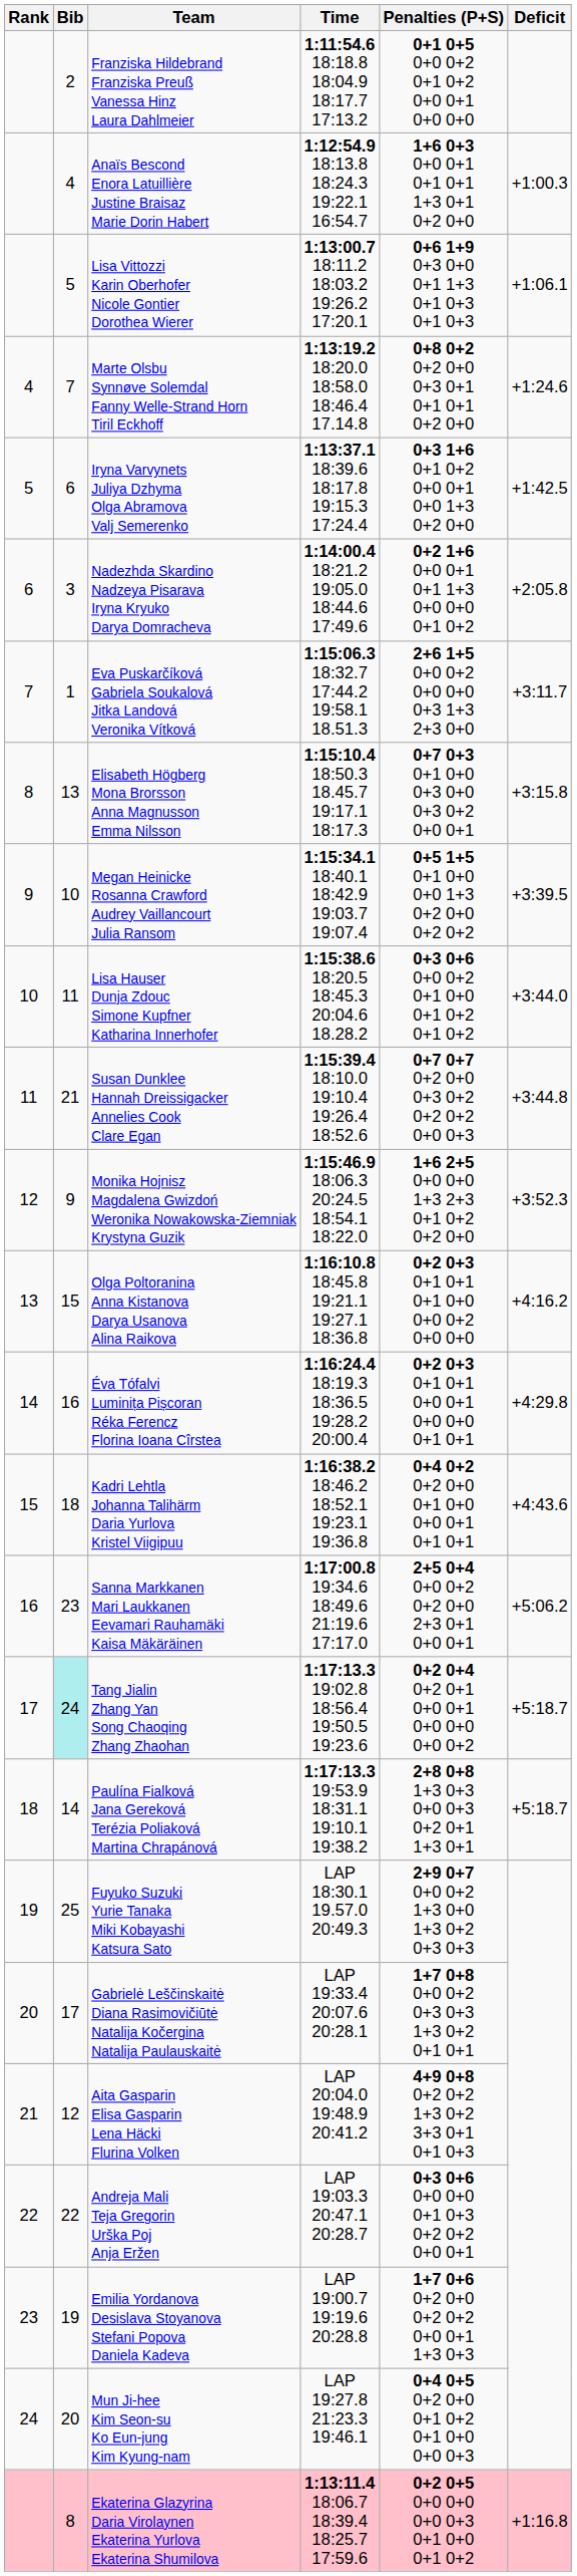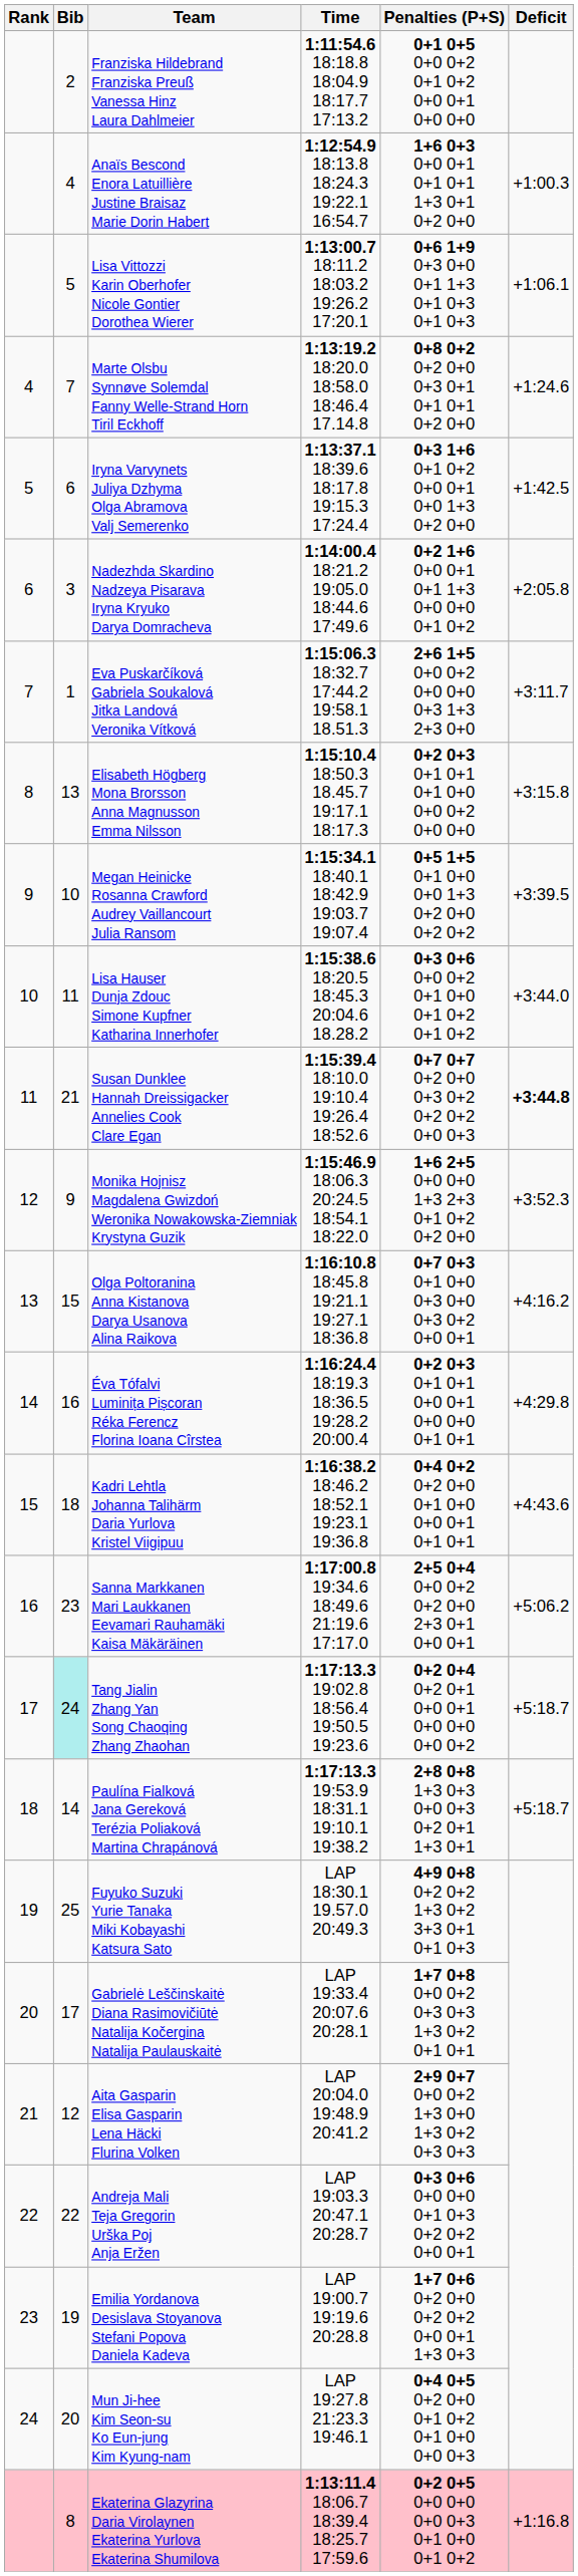 <table class="wikitable sortable" style="text-align:center">
 <tr>
 <th data-sort-type=number>Rank</th>
 <th>Bib</th>
 <th>Team</th>
 <th>Time</th>
 <th>Penalties (P+S)</th>
 <th>Deficit</th>
 </tr>
 <tr>
 <td></td>
 <td>2</td>
 <td align=left><br><small><a href='#'>Franziska Hildebrand</a><br><a href='#'>Franziska Preuß</a><br><a href='#'>Vanessa Hinz</a><br><a href='#'>Laura Dahlmeier</a></small></td>
 <td><strong>1:11:54.6</strong><br>18:18.8<br>18:04.9<br>18:17.7<br>17:13.2</td>
 <td><strong>0+1 0+5</strong><br>0+0 0+2<br>0+1 0+2<br>0+0 0+1<br>0+0 0+0</td>
 <td></td>
 </tr>
 <tr>
 <td></td>
 <td>4</td>
 <td align=left><br><small><a href='#'>Anaïs Bescond</a><br><a href='#'>Enora Latuillière</a><br><a href='#'>Justine Braisaz</a><br><a href='#'>Marie Dorin Habert</a></small></td>
 <td><strong>1:12:54.9</strong><br>18:13.8<br>18:24.3<br>19:22.1<br>16:54.7</td>
 <td><strong>1+6 0+3</strong><br>0+0 0+1<br>0+1 0+1<br>1+3 0+1<br>0+2 0+0</td>
 <td>+1:00.3</td>
 </tr>
 <tr>
 <td></td>
 <td>5</td>
 <td align=left><br><small><a href='#'>Lisa Vittozzi</a><br><a href='#'>Karin Oberhofer</a><br><a href='#'>Nicole Gontier</a><br><a href='#'>Dorothea Wierer</a></small></td>
 <td><strong>1:13:00.7</strong><br>18:11.2<br>18:03.2<br>19:26.2<br>17:20.1</td>
 <td><strong>0+6 1+9</strong><br>0+3 0+0<br>0+1 1+3<br>0+1 0+3<br>0+1 0+3</td>
 <td>+1:06.1</td>
 </tr>
 <tr>
 <td>4</td>
 <td>7</td>
 <td align=left><br><small><a href='#'>Marte Olsbu</a><br><a href='#'>Synnøve Solemdal</a><br><a href='#'>Fanny Welle-Strand Horn</a><br><a href='#'>Tiril Eckhoff</a></small></td>
 <td><strong>1:13:19.2</strong><br>18:20.0<br>18:58.0<br>18:46.4<br>17.14.8</td>
 <td><strong>0+8 0+2</strong><br>0+2 0+0<br>0+3 0+1<br>0+1 0+1<br>0+2 0+0</td>
 <td>+1:24.6</td>
 </tr>
 <tr>
 <td>5</td>
 <td>6</td>
 <td align=left><br><small><a href='#'>Iryna Varvynets</a><br><a href='#'>Juliya Dzhyma</a><br><a href='#'>Olga Abramova</a><br><a href='#'>Valj Semerenko</a></small></td>
 <td><strong>1:13:37.1</strong><br>18:39.6<br>18:17.8<br>19:15.3<br>17:24.4</td>
 <td><strong>0+3 1+6</strong><br>0+1 0+2<br>0+0 0+1<br>0+0 1+3<br>0+2 0+0</td>
 <td>+1:42.5</td>
 </tr>
 <tr>
 <td>6</td>
 <td>3</td>
 <td align=left><br><small><a href='#'>Nadezhda Skardino</a><br><a href='#'>Nadzeya Pisarava</a><br><a href='#'>Iryna Kryuko</a><br><a href='#'>Darya Domracheva</a></small></td>
 <td><strong>1:14:00.4</strong><br>18:21.2<br>19:05.0<br>18:44.6<br>17:49.6</td>
 <td><strong>0+2 1+6</strong><br>0+0 0+1<br>0+1 1+3<br>0+0 0+0<br>0+1 0+2</td>
 <td>+2:05.8</td>
 </tr>
 <tr>
 <td>7</td>
 <td>1</td>
 <td align=left><br><small><a href='#'>Eva Puskarčíková</a><br><a href='#'>Gabriela Soukalová</a><br><a href='#'>Jitka Landová</a><br><a href='#'>Veronika Vítková</a></small></td>
 <td><strong>1:15:06.3</strong><br>18:32.7<br>17:44.2<br>19:58.1<br>18.51.3</td>
 <td><strong>2+6 1+5</strong><br>0+0 0+2<br>0+0 0+0<br>0+3 1+3<br>2+3 0+0</td>
 <td>+3:11.7</td>
 </tr>
 <tr>
 <td>8</td>
 <td>13</td>
 <td align=left><br><small><a href='#'>Elisabeth Högberg</a><br><a href='#'>Mona Brorsson</a><br><a href='#'>Anna Magnusson</a><br><a href='#'>Emma Nilsson</a></small></td>
 <td><strong>1:15:10.4</strong><br>18:50.3<br>18.45.7<br>19:17.1<br>18:17.3</td>
-<td><strong>0+7 0+3</strong><br>0+1 0+0<br>0+3 0+0<br>0+3 0+2 <br>0+0 0+1</td>
+<td><strong>0+2 0+3</strong><br>0+1 0+1<br>0+1 0+0<br>0+0 0+2<br>0+0 0+0</td>
 <td>+3:15.8</td>
 </tr>
 <tr>
 <td>9</td>
 <td>10</td>
 <td align=left><br><small><a href='#'>Megan Heinicke</a><br><a href='#'>Rosanna Crawford</a><br><a href='#'>Audrey Vaillancourt</a><br><a href='#'>Julia Ransom</a></small></td>
 <td><strong>1:15:34.1</strong><br>18:40.1<br>18:42.9<br>19:03.7<br>19:07.4</td>
 <td><strong>0+5 1+5</strong><br>0+1 0+0<br>0+0 1+3<br>0+2 0+0<br>0+2 0+2</td>
 <td>+3:39.5</td>
 </tr>
 <tr>
 <td>10</td>
 <td>11</td>
 <td align=left><br><small><a href='#'>Lisa Hauser</a><br><a href='#'>Dunja Zdouc</a><br><a href='#'>Simone Kupfner</a><br><a href='#'>Katharina Innerhofer</a></small></td>
 <td><strong>1:15:38.6</strong><br>18:20.5<br>18:45.3<br>20:04.6<br>18.28.2</td>
 <td><strong>0+3 0+6</strong><br>0+0 0+2<br>0+1 0+0<br>0+1 0+2<br>0+1 0+2</td>
 <td>+3:44.0</td>
 </tr>
 <tr>
 <td>11</td>
 <td>21</td>
 <td align=left><br><small><a href='#'>Susan Dunklee</a><br><a href='#'>Hannah Dreissigacker</a><br><a href='#'>Annelies Cook</a><br><a href='#'>Clare Egan</a></small></td>
 <td><strong>1:15:39.4</strong><br>18:10.0<br>19:10.4<br>19:26.4<br>18:52.6</td>
 <td><strong>0+7 0+7</strong><br>0+2 0+0<br>0+3 0+2<br>0+2 0+2<br>0+0 0+3</td>
-<td>+3:44.8</td>
+<td><strong>+3:44.8</strong></td>
 </tr>
 <tr>
 <td>12</td>
 <td>9</td>
 <td align=left><br><small><a href='#'>Monika Hojnisz</a><br><a href='#'>Magdalena Gwizdoń</a><br><a href='#'>Weronika Nowakowska-Ziemniak</a><br><a href='#'>Krystyna Guzik</a></small></td>
 <td><strong>1:15:46.9</strong><br>18:06.3<br>20:24.5<br>18:54.1<br>18:22.0</td>
 <td><strong>1+6 2+5</strong><br>0+0 0+0<br>1+3 2+3<br>0+1 0+2<br>0+2 0+0</td>
 <td>+3:52.3</td>
 </tr>
 <tr>
 <td>13</td>
 <td>15</td>
 <td align=left><br><small><a href='#'>Olga Poltoranina</a><br><a href='#'>Anna Kistanova</a><br><a href='#'>Darya Usanova</a><br><a href='#'>Alina Raikova</a></small></td>
 <td><strong>1:16:10.8</strong><br>18:45.8<br>19:21.1<br>19:27.1<br>18:36.8</td>
-<td><strong>0+2 0+3</strong><br>0+1 0+1<br>0+1 0+0<br>0+0 0+2<br>0+0 0+0</td>
+<td><strong>0+7 0+3</strong><br>0+1 0+0<br>0+3 0+0<br>0+3 0+2 <br>0+0 0+1</td>
 <td>+4:16.2</td>
 </tr>
 <tr>
 <td>14</td>
 <td>16</td>
 <td align=left><br><small><a href='#'>Éva Tófalvi</a><br><a href='#'>Luminița Pișcoran</a><br><a href='#'>Réka Ferencz</a><br><a href='#'>Florina Ioana Cîrstea</a></small></td>
 <td><strong>1:16:24.4</strong><br>18:19.3<br>18:36.5<br>19:28.2<br>20:00.4</td>
 <td><strong>0+2 0+3</strong><br>0+1 0+1<br>0+0 0+1<br>0+0 0+0<br>0+1 0+1</td>
 <td>+4:29.8</td>
 </tr>
 <tr>
 <td>15</td>
 <td>18</td>
 <td align=left><br><small><a href='#'>Kadri Lehtla</a><br><a href='#'>Johanna Talihärm</a><br><a href='#'>Daria Yurlova</a><br><a href='#'>Kristel Viigipuu</a></small></td>
 <td><strong>1:16:38.2</strong><br>18:46.2<br>18:52.1<br>19:23.1<br>19:36.8</td>
 <td><strong>0+4 0+2</strong><br>0+2 0+0<br>0+1 0+0<br>0+0 0+1<br>0+1 0+1</td>
 <td>+4:43.6</td>
 </tr>
 <tr>
 <td>16</td>
 <td>23</td>
 <td align=left><br><small><a href='#'>Sanna Markkanen</a><br><a href='#'>Mari Laukkanen</a><br><a href='#'>Eevamari Rauhamäki</a><br><a href='#'>Kaisa Mäkäräinen</a></small></td>
 <td><strong>1:17:00.8</strong><br>19:34.6<br>18:49.6<br>21:19.6<br>17:17.0</td>
 <td><strong>2+5 0+4</strong><br>0+0 0+2<br>0+2 0+0<br>2+3 0+1<br>0+0 0+1</td>
 <td>+5:06.2</td>
 </tr>
 <tr>
 <td>17</td>
 <td style="background: paleturquoise;">24</td>
 <td align=left><br><small><a href='#'>Tang Jialin</a><br><a href='#'>Zhang Yan</a><br><a href='#'>Song Chaoqing</a><br><a href='#'>Zhang Zhaohan</a></small></td>
 <td><strong>1:17:13.3</strong><br>19:02.8<br>18:56.4<br>19:50.5<br>19:23.6</td>
 <td><strong>0+2 0+4</strong><br>0+2 0+1<br>0+0 0+1<br>0+0 0+0<br>0+0 0+2</td>
 <td>+5:18.7</td>
 </tr>
 <tr>
 <td>18</td>
 <td>14</td>
 <td align=left><br><small><a href='#'>Paulína Fialková</a><br><a href='#'>Jana Gereková</a><br><a href='#'>Terézia Poliaková</a><br><a href='#'>Martina Chrapánová</a></small></td>
 <td><strong>1:17:13.3</strong><br>19:53.9<br>18:31.1<br>19:10.1<br>19:38.2</td>
 <td><strong>2+8 0+8</strong><br>1+3 0+3<br>0+0 0+3<br>0+2 0+1<br>1+3 0+1</td>
 <td>+5:18.7</td>
 </tr>
 <tr>
 <td>19</td>
 <td>25</td>
 <td align=left><br><small><a href='#'>Fuyuko Suzuki</a><br><a href='#'>Yurie Tanaka</a><br><a href='#'>Miki Kobayashi</a><br><a href='#'>Katsura Sato</a></small></td>
 <td>LAP<br>18:30.1<br>19.57.0<br>20:49.3<br><br></td>
-<td><strong>2+9 0+7</strong><br>0+0 0+2<br>1+3 0+0<br>1+3 0+2<br>0+3 0+3</td>
+<td><strong>4+9 0+8</strong><br>0+2 0+2<br>1+3 0+2<br>3+3 0+1<br>0+1 0+3</td>
 <td rowspan=6></td>
 </tr>
 <tr>
 <td>20</td>
 <td>17</td>
 <td align=left><br><small><a href='#'>Gabrielė Leščinskaitė</a><br><a href='#'>Diana Rasimovičiūtė</a><br><a href='#'>Natalija Kočergina</a><br><a href='#'>Natalija Paulauskaitė</a></small></td>
 <td>LAP<br>19:33.4<br>20:07.6<br>20:28.1<br><br></td>
 <td><strong>1+7 0+8</strong><br>0+0 0+2<br>0+3 0+3<br>1+3 0+2<br>0+1 0+1</td>
 </tr>
 <tr>
 <td>21</td>
 <td>12</td>
 <td align=left><br><small><a href='#'>Aita Gasparin</a><br><a href='#'>Elisa Gasparin</a><br><a href='#'>Lena Häcki</a><br><a href='#'>Flurina Volken</a></small></td>
 <td>LAP<br>20:04.0<br>19:48.9<br>20:41.2<br><br></td>
-<td><strong>4+9 0+8</strong><br>0+2 0+2<br>1+3 0+2<br>3+3 0+1<br>0+1 0+3</td>
+<td><strong>2+9 0+7</strong><br>0+0 0+2<br>1+3 0+0<br>1+3 0+2<br>0+3 0+3</td>
 </tr>
 <tr>
 <td>22</td>
 <td>22</td>
 <td align=left><br><small><a href='#'>Andreja Mali</a><br><a href='#'>Teja Gregorin</a><br><a href='#'>Urška Poj</a><br><a href='#'>Anja Eržen</a></small></td>
 <td>LAP<br>19:03.3<br>20:47.1<br>20:28.7<br><br></td>
 <td><strong>0+3 0+6</strong><br>0+0 0+0<br>0+1 0+3<br>0+2 0+2<br>0+0 0+1</td>
 </tr>
 <tr>
 <td>23</td>
 <td>19</td>
 <td align=left><br><small><a href='#'>Emilia Yordanova</a><br><a href='#'>Desislava Stoyanova</a><br><a href='#'>Stefani Popova</a><br><a href='#'>Daniela Kadeva</a></small></td>
 <td>LAP<br>19:00.7<br>19:19.6<br>20:28.8<br><br></td>
 <td><strong>1+7 0+6</strong><br>0+2 0+0<br>0+2 0+2<br>0+0 0+1<br>1+3 0+3</td>
 </tr>
 <tr>
 <td>24</td>
 <td>20</td>
 <td align=left><br><small><a href='#'>Mun Ji-hee</a><br><a href='#'>Kim Seon-su</a><br><a href='#'>Ko Eun-jung</a><br><a href='#'>Kim Kyung-nam</a></small></td>
 <td>LAP<br>19:27.8<br>21:23.3<br>19:46.1<br><br></td>
 <td><strong>0+4 0+5</strong><br>0+2 0+0<br>0+1 0+2<br>0+1 0+0<br>0+0 0+3</td>
 </tr>
 <tr bgcolor=pink>
 <td></td>
 <td>8</td>
 <td align=left><br><small><a href='#'>Ekaterina Glazyrina</a><br><a href='#'>Daria Virolaynen</a><br><a href='#'>Ekaterina Yurlova</a><br><a href='#'>Ekaterina Shumilova</a></small></td>
 <td><strong>1:13:11.4</strong><br>18:06.7<br>18:39.4<br>18:25.7<br>17:59.6</td>
 <td><strong>0+2 0+5</strong><br>0+0 0+0<br>0+0 0+3<br>0+1 0+0<br>0+1 0+2</td>
 <td>+1:16.8</td>
 </tr>
 </table>
